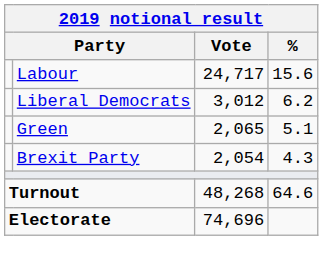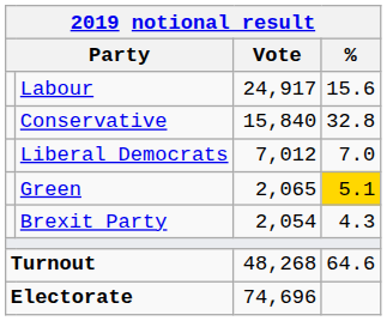 <table class="wikitable">
 <tr>
 <th colspan="4"><a href='#'>2019</a> <a href='#'>notional result</a></th>
 </tr>
 <tr>
 <th bgcolor="#DDDDFF" width="130px" colspan="2">Party</th>
 <th bgcolor="#DDDDFF" width="50px">Vote</th>
 <th bgcolor="#DDDDFF" width="30px">%</th>
 </tr>
 <tr>
 <td></td>
 <td><a href='#'>Labour</a></td>
-<td align=right>24,717</td>
+<td align=right>24,917</td>
 <td align=right>15.6</td>
 </tr>
 <tr>
 <td></td>
+<td><a href='#'>Conservative</a></td>
+<td align=right>15,840</td>
+<td align=right>32.8</td>
+</tr>
+<tr>
+<td></td>
 <td><a href='#'>Liberal Democrats</a></td>
-<td align=right>3,012</td>
-<td align=right>6.2</td>
+<td align=right>7,012</td>
+<td align=right>7.0</td>
 </tr>
 <tr>
 <td></td>
 <td><a href='#'>Green</a></td>
 <td align=right>2,065</td>
-<td align=right>5.1</td>
+<td align=right style="background: gold;">5.1</td>
 </tr>
 <tr>
 <td></td>
 <td><a href='#'>Brexit Party</a></td>
 <td align=right>2,054</td>
 <td align=right>4.3</td>
 </tr>
 <tr>
 <td colspan="4" bgcolor="#EAECF0"></td>
 </tr>
 <tr>
 <td colspan="2"><strong>Turnout</strong></td>
 <td align=right>48,268</td>
 <td align=right>64.6</td>
 </tr>
 <tr>
 <td colspan="2"><strong>Electorate</strong></td>
 <td align=right>74,696</td>
 </tr>
 </table>
